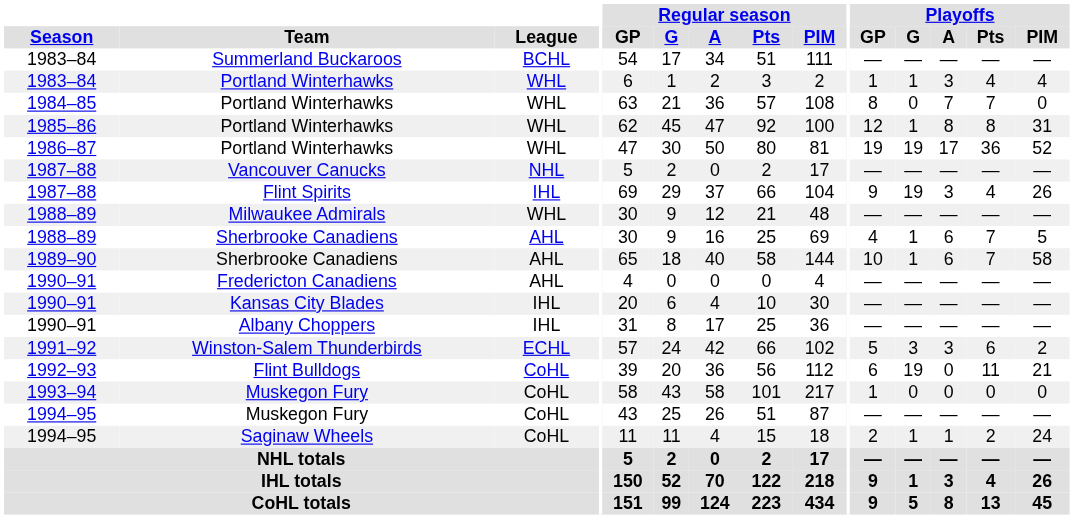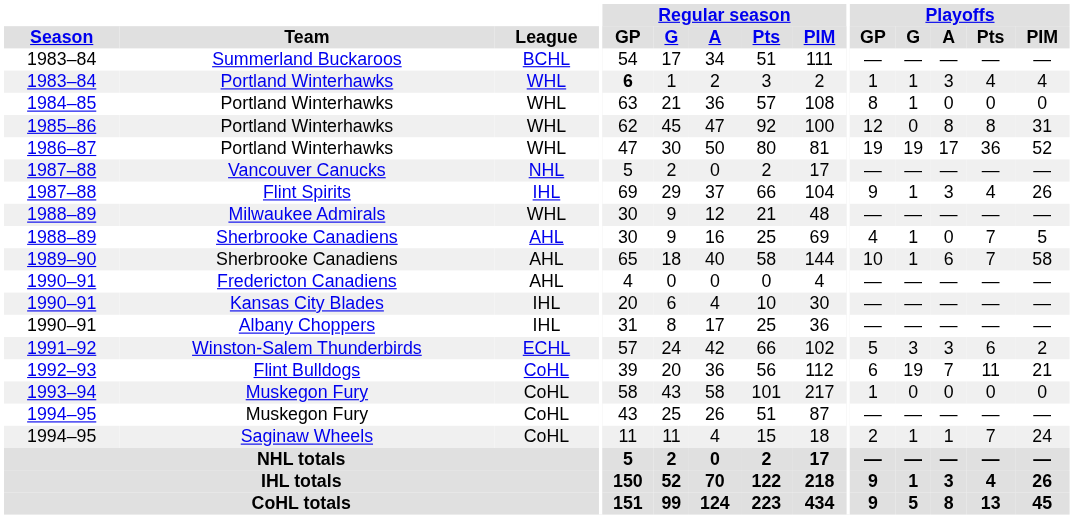 <table border="0" cellpadding="1" cellspacing="0" style="text-align:center; width:60em">
 <tr bgcolor="#e0e0e0">
 <th colspan="3" bgcolor="#ffffff"></th>
 <th rowspan="100" bgcolor="#ffffff"></th>
 <th colspan="5"><a href='#'>Regular season</a></th>
 <th rowspan="100" bgcolor="#ffffff"></th>
 <th colspan="5"><a href='#'>Playoffs</a></th>
 </tr>
 <tr bgcolor="#e0e0e0">
 <th><a href='#'>Season</a></th>
 <th>Team</th>
 <th>League</th>
 <th>GP</th>
 <th><a href='#'>G</a></th>
 <th><a href='#'>A</a></th>
 <th><a href='#'>Pts</a></th>
 <th><a href='#'>PIM</a></th>
 <th>GP</th>
 <th>G</th>
 <th>A</th>
 <th>Pts</th>
 <th>PIM</th>
 </tr>
 <tr>
 <td>1983–84</td>
 <td><a href='#'>Summerland Buckaroos</a></td>
 <td><a href='#'>BCHL</a></td>
 <td>54</td>
 <td>17</td>
 <td>34</td>
 <td>51</td>
 <td>111</td>
 <td>—</td>
 <td>—</td>
 <td>—</td>
 <td>—</td>
 <td>—</td>
 </tr>
 <tr bgcolor="#f0f0f0">
 <td><a href='#'>1983–84</a></td>
 <td><a href='#'>Portland Winterhawks</a></td>
 <td><a href='#'>WHL</a></td>
-<td>6</td>
+<td><strong>6</strong></td>
 <td>1</td>
 <td>2</td>
 <td>3</td>
 <td>2</td>
 <td>1</td>
 <td>1</td>
 <td>3</td>
 <td>4</td>
 <td>4</td>
 </tr>
 <tr>
 <td><a href='#'>1984–85</a></td>
 <td>Portland Winterhawks</td>
 <td>WHL</td>
 <td>63</td>
 <td>21</td>
 <td>36</td>
 <td>57</td>
 <td>108</td>
 <td>8</td>
+<td>1</td>
 <td>0</td>
-<td>7</td>
-<td>7</td>
+<td>0</td>
 <td>0</td>
 </tr>
 <tr bgcolor="#f0f0f0">
 <td><a href='#'>1985–86</a></td>
 <td>Portland Winterhawks</td>
 <td>WHL</td>
 <td>62</td>
 <td>45</td>
 <td>47</td>
 <td>92</td>
 <td>100</td>
 <td>12</td>
-<td>1</td>
+<td>0</td>
 <td>8</td>
 <td>8</td>
 <td>31</td>
 </tr>
 <tr>
 <td><a href='#'>1986–87</a></td>
 <td>Portland Winterhawks</td>
 <td>WHL</td>
 <td>47</td>
 <td>30</td>
 <td>50</td>
 <td>80</td>
 <td>81</td>
 <td>19</td>
 <td>19</td>
 <td>17</td>
 <td>36</td>
 <td>52</td>
 </tr>
 <tr bgcolor="#f0f0f0">
 <td><a href='#'>1987–88</a></td>
 <td><a href='#'>Vancouver Canucks</a></td>
 <td><a href='#'>NHL</a></td>
 <td>5</td>
 <td>2</td>
 <td>0</td>
 <td>2</td>
 <td>17</td>
 <td>—</td>
 <td>—</td>
 <td>—</td>
 <td>—</td>
 <td>—</td>
 </tr>
 <tr>
 <td><a href='#'>1987–88</a></td>
 <td><a href='#'>Flint Spirits</a></td>
 <td><a href='#'>IHL</a></td>
 <td>69</td>
 <td>29</td>
 <td>37</td>
 <td>66</td>
 <td>104</td>
 <td>9</td>
-<td>19</td>
+<td>1</td>
 <td>3</td>
 <td>4</td>
 <td>26</td>
 </tr>
 <tr bgcolor="#f0f0f0">
 <td><a href='#'>1988–89</a></td>
 <td><a href='#'>Milwaukee Admirals</a></td>
 <td>WHL</td>
 <td>30</td>
 <td>9</td>
 <td>12</td>
 <td>21</td>
 <td>48</td>
 <td>—</td>
 <td>—</td>
 <td>—</td>
 <td>—</td>
 <td>—</td>
 </tr>
 <tr>
 <td><a href='#'>1988–89</a></td>
 <td><a href='#'>Sherbrooke Canadiens</a></td>
 <td><a href='#'>AHL</a></td>
 <td>30</td>
 <td>9</td>
 <td>16</td>
 <td>25</td>
 <td>69</td>
 <td>4</td>
 <td>1</td>
-<td>6</td>
+<td>0</td>
 <td>7</td>
 <td>5</td>
 </tr>
 <tr bgcolor="#f0f0f0">
 <td><a href='#'>1989–90</a></td>
 <td>Sherbrooke Canadiens</td>
 <td>AHL</td>
 <td>65</td>
 <td>18</td>
 <td>40</td>
 <td>58</td>
 <td>144</td>
 <td>10</td>
 <td>1</td>
 <td>6</td>
 <td>7</td>
 <td>58</td>
 </tr>
 <tr>
 <td><a href='#'>1990–91</a></td>
 <td><a href='#'>Fredericton Canadiens</a></td>
 <td>AHL</td>
 <td>4</td>
 <td>0</td>
 <td>0</td>
 <td>0</td>
 <td>4</td>
 <td>—</td>
 <td>—</td>
 <td>—</td>
 <td>—</td>
 <td>—</td>
 </tr>
 <tr bgcolor="#f0f0f0">
 <td><a href='#'>1990–91</a></td>
 <td><a href='#'>Kansas City Blades</a></td>
 <td>IHL</td>
 <td>20</td>
 <td>6</td>
 <td>4</td>
 <td>10</td>
 <td>30</td>
 <td>—</td>
 <td>—</td>
 <td>—</td>
 <td>—</td>
 <td>—</td>
 </tr>
 <tr>
 <td>1990–91</td>
 <td><a href='#'>Albany Choppers</a></td>
 <td>IHL</td>
 <td>31</td>
 <td>8</td>
 <td>17</td>
 <td>25</td>
 <td>36</td>
 <td>—</td>
 <td>—</td>
 <td>—</td>
 <td>—</td>
 <td>—</td>
 </tr>
 <tr bgcolor="#f0f0f0">
 <td><a href='#'>1991–92</a></td>
 <td><a href='#'>Winston-Salem Thunderbirds</a></td>
 <td><a href='#'>ECHL</a></td>
 <td>57</td>
 <td>24</td>
 <td>42</td>
 <td>66</td>
 <td>102</td>
 <td>5</td>
 <td>3</td>
 <td>3</td>
 <td>6</td>
 <td>2</td>
 </tr>
 <tr>
 <td><a href='#'>1992–93</a></td>
 <td><a href='#'>Flint Bulldogs</a></td>
 <td><a href='#'>CoHL</a></td>
 <td>39</td>
 <td>20</td>
 <td>36</td>
 <td>56</td>
 <td>112</td>
 <td>6</td>
 <td>19</td>
-<td>0</td>
+<td>7</td>
 <td>11</td>
 <td>21</td>
 </tr>
 <tr bgcolor="#f0f0f0">
 <td><a href='#'>1993–94</a></td>
 <td><a href='#'>Muskegon Fury</a></td>
 <td>CoHL</td>
 <td>58</td>
 <td>43</td>
 <td>58</td>
 <td>101</td>
 <td>217</td>
 <td>1</td>
 <td>0</td>
 <td>0</td>
 <td>0</td>
 <td>0</td>
 </tr>
 <tr>
 <td><a href='#'>1994–95</a></td>
 <td>Muskegon Fury</td>
 <td>CoHL</td>
 <td>43</td>
 <td>25</td>
 <td>26</td>
 <td>51</td>
 <td>87</td>
 <td>—</td>
 <td>—</td>
 <td>—</td>
 <td>—</td>
 <td>—</td>
 </tr>
 <tr bgcolor="#f0f0f0">
 <td>1994–95</td>
 <td><a href='#'>Saginaw Wheels</a></td>
 <td>CoHL</td>
 <td>11</td>
 <td>11</td>
 <td>4</td>
 <td>15</td>
 <td>18</td>
 <td>2</td>
 <td>1</td>
 <td>1</td>
-<td>2</td>
+<td>7</td>
 <td>24</td>
 </tr>
 <tr bgcolor="#e0e0e0">
 <th colspan="3">NHL totals</th>
 <th>5</th>
 <th>2</th>
 <th>0</th>
 <th>2</th>
 <th>17</th>
 <th>—</th>
 <th>—</th>
 <th>—</th>
 <th>—</th>
 <th>—</th>
 </tr>
 <tr bgcolor="#e0e0e0">
 <th colspan="3">IHL totals</th>
 <th>150</th>
 <th>52</th>
 <th>70</th>
 <th>122</th>
 <th>218</th>
 <th>9</th>
 <th>1</th>
 <th>3</th>
 <th>4</th>
 <th>26</th>
 </tr>
 <tr bgcolor="#e0e0e0">
 <th colspan="3">CoHL totals</th>
 <th>151</th>
 <th>99</th>
 <th>124</th>
 <th>223</th>
 <th>434</th>
 <th>9</th>
 <th>5</th>
 <th>8</th>
 <th>13</th>
 <th>45</th>
 </tr>
 </table>
